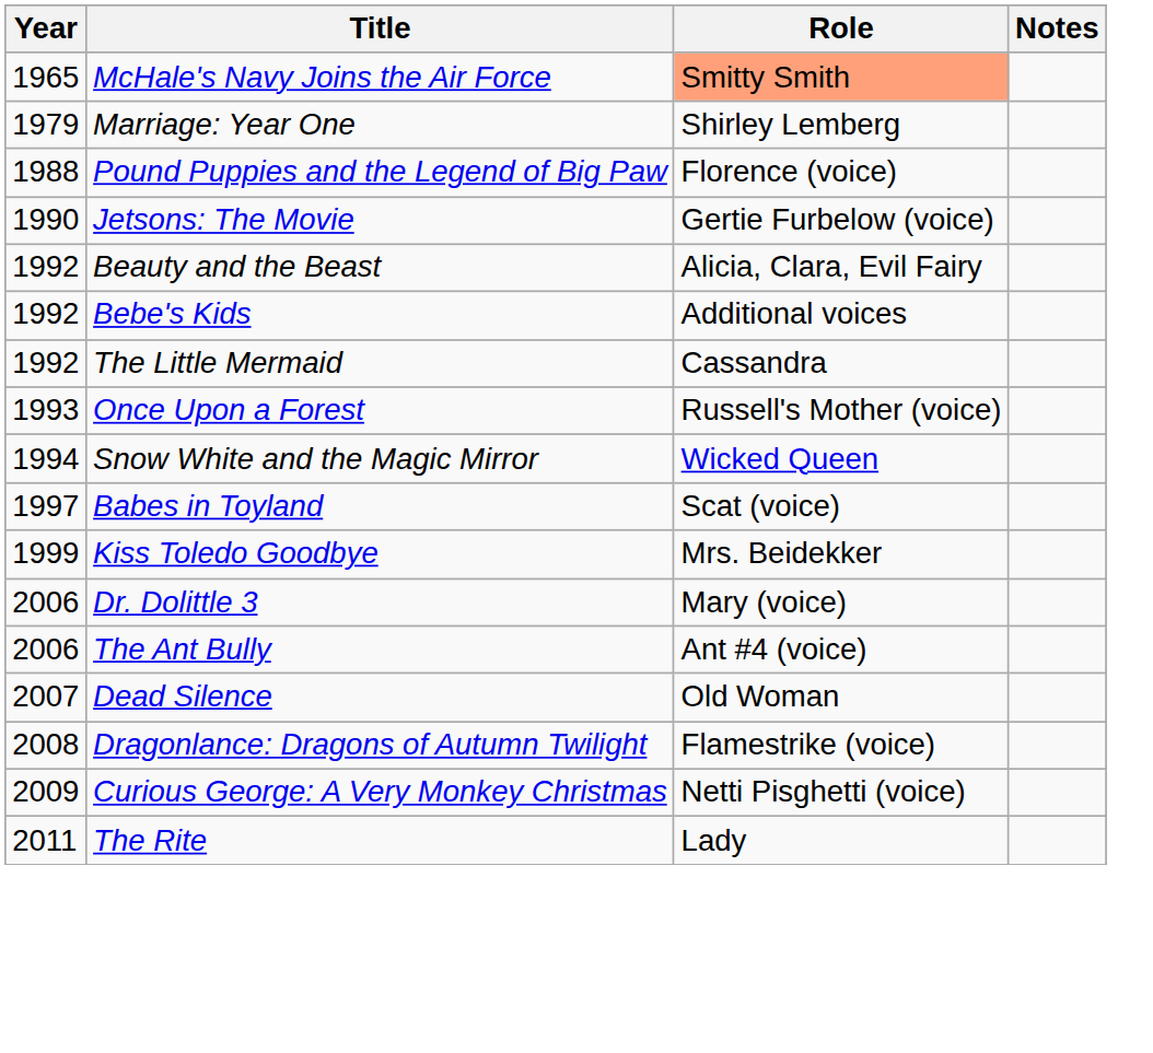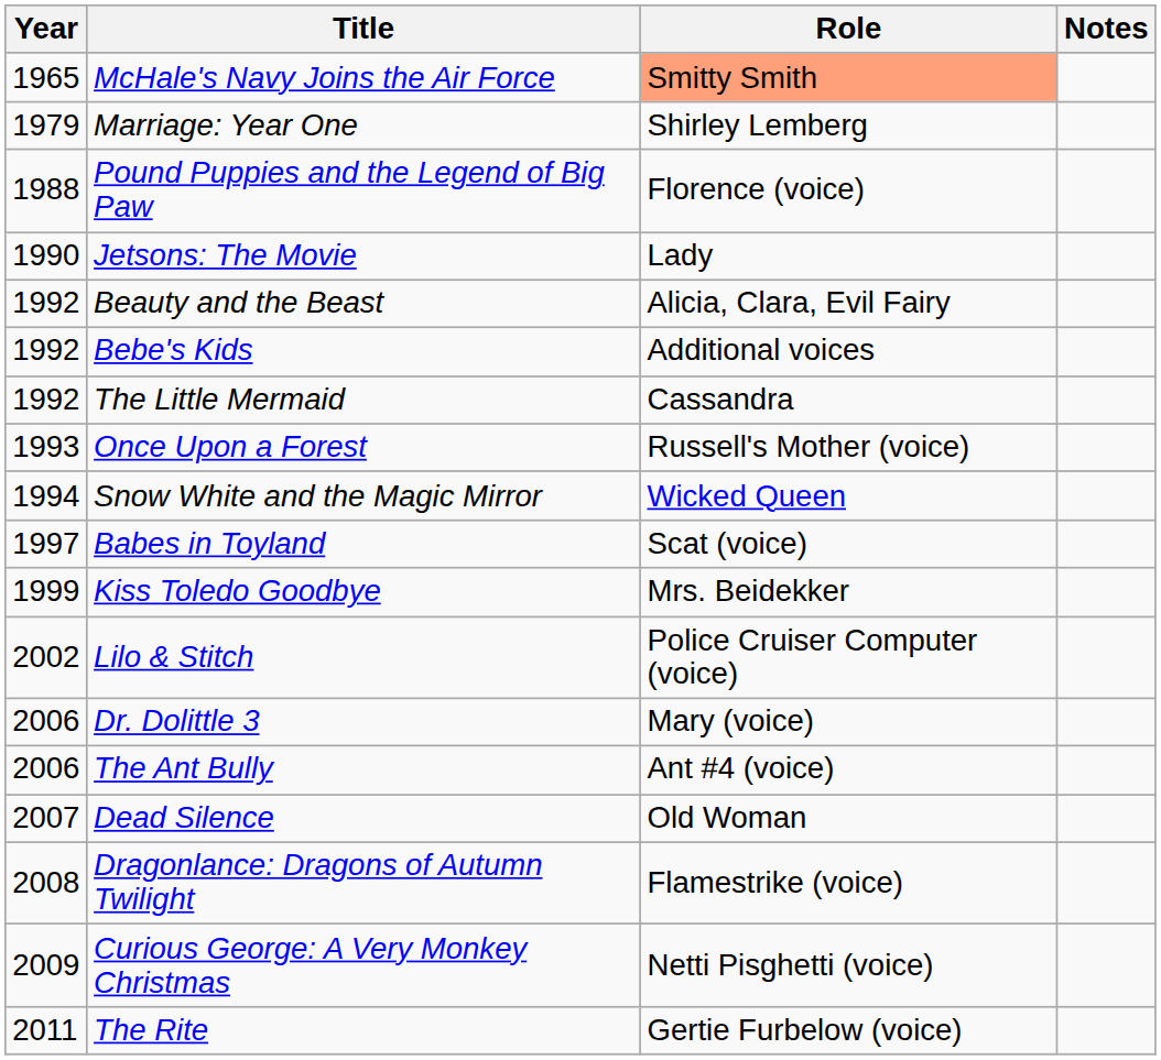 <table class="wikitable sortable">
 <tr>
 <th>Year</th>
 <th>Title</th>
 <th>Role</th>
 <th>Notes</th>
 </tr>
 <tr>
 <td>1965</td>
 <td><em><a href='#'>McHale's Navy Joins the Air Force</a></em></td>
 <td style="background: lightsalmon;">Smitty Smith</td>
 <td></td>
 </tr>
 <tr>
 <td>1979</td>
 <td><em>Marriage: Year One</em></td>
 <td>Shirley Lemberg</td>
 <td></td>
 </tr>
 <tr>
 <td>1988</td>
 <td><em><a href='#'>Pound Puppies and the Legend of Big Paw</a></em></td>
 <td>Florence (voice)</td>
 <td></td>
 </tr>
 <tr>
 <td>1990</td>
 <td><em><a href='#'>Jetsons: The Movie</a></em></td>
-<td>Gertie Furbelow (voice)</td>
+<td>Lady</td>
 <td></td>
 </tr>
 <tr>
 <td>1992</td>
 <td><em>Beauty and the Beast</em></td>
 <td>Alicia, Clara, Evil Fairy</td>
 <td></td>
 </tr>
 <tr>
 <td>1992</td>
 <td><em><a href='#'>Bebe's Kids</a></em></td>
 <td>Additional voices</td>
 <td></td>
 </tr>
 <tr>
 <td>1992</td>
 <td><em>The Little Mermaid</em></td>
 <td>Cassandra</td>
 <td></td>
 </tr>
 <tr>
 <td>1993</td>
 <td><em><a href='#'>Once Upon a Forest</a></em></td>
 <td>Russell's Mother (voice)</td>
 <td></td>
 </tr>
 <tr>
 <td>1994</td>
 <td><em>Snow White and the Magic Mirror</em></td>
 <td><a href='#'>Wicked Queen</a></td>
 <td></td>
 </tr>
 <tr>
 <td>1997</td>
 <td><em><a href='#'>Babes in Toyland</a></em></td>
 <td>Scat (voice)</td>
 <td></td>
 </tr>
 <tr>
 <td>1999</td>
 <td><em><a href='#'>Kiss Toledo Goodbye</a></em></td>
 <td>Mrs. Beidekker</td>
 <td></td>
 </tr>
 <tr>
+<td>2002</td>
+<td><em><a href='#'>Lilo & Stitch</a></em></td>
+<td>Police Cruiser Computer (voice)</td>
+<td></td>
+</tr>
+<tr>
 <td>2006</td>
 <td><em><a href='#'>Dr. Dolittle 3</a></em></td>
 <td>Mary (voice)</td>
 <td></td>
 </tr>
 <tr>
 <td>2006</td>
 <td><em><a href='#'>The Ant Bully</a></em></td>
 <td>Ant #4 (voice)</td>
 <td></td>
 </tr>
 <tr>
 <td>2007</td>
 <td><em><a href='#'>Dead Silence</a></em></td>
 <td>Old Woman</td>
 <td></td>
 </tr>
 <tr>
 <td>2008</td>
 <td><em><a href='#'>Dragonlance: Dragons of Autumn Twilight</a></em></td>
 <td>Flamestrike (voice)</td>
 <td></td>
 </tr>
 <tr>
 <td>2009</td>
 <td><em><a href='#'>Curious George: A Very Monkey Christmas</a></em></td>
 <td>Netti Pisghetti (voice)</td>
 <td></td>
 </tr>
 <tr>
 <td>2011</td>
 <td><em><a href='#'>The Rite</a></em></td>
-<td>Lady</td>
+<td>Gertie Furbelow (voice)</td>
 <td></td>
 </tr>
 </table>
